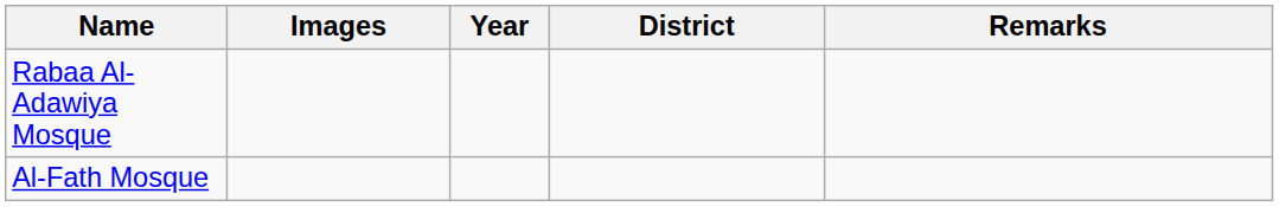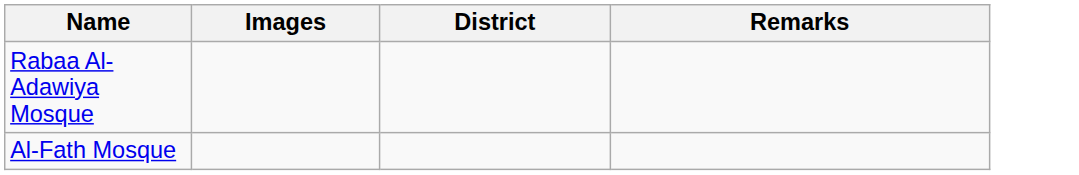 <table class="wikitable sortable">
 <tr>
 <th align=left width=120px>Name</th>
 <th align=center width=120px class=unsortable>Images</th>
-<th align=left width=050px>Year</th>
 <th align=left width=150px>District</th>
 <th align=left width=250px class=unsortable>Remarks</th>
 </tr>
 <tr>
 <td><a href='#'>Rabaa Al-Adawiya Mosque</a></td>
-<td></td>
 <td></td>
 <td></td>
 <td></td>
 </tr>
 <tr>
 <td><a href='#'>Al-Fath Mosque</a></td>
 <td></td>
 <td></td>
 <td></td>
-<td></td>
 </tr>
 </table>
